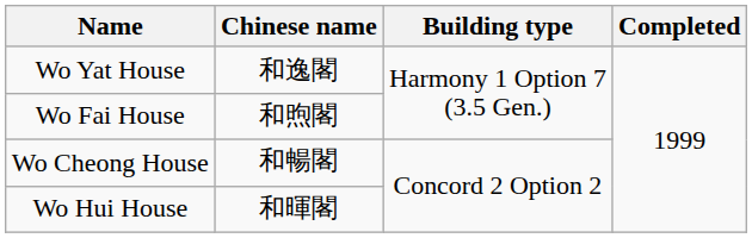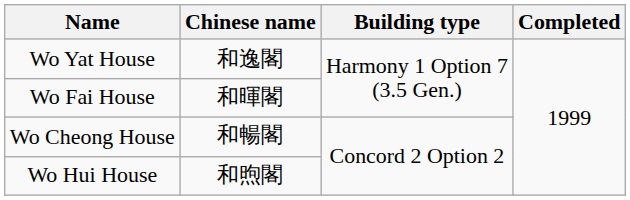 <table class="wikitable" style="text-align: center">
 <tr>
 <th>Name</th>
 <th>Chinese name</th>
 <th>Building type</th>
 <th>Completed</th>
 </tr>
 <tr>
 <td>Wo Yat House</td>
 <td>和逸閣</td>
 <td rowspan="2">Harmony 1 Option 7<br>(3.5 Gen.)</td>
 <td rowspan="4">1999</td>
 </tr>
 <tr>
 <td>Wo Fai House</td>
-<td>和煦閣</td>
+<td>和暉閣</td>
 </tr>
 <tr>
 <td>Wo Cheong House</td>
 <td>和暢閣</td>
 <td rowspan="2">Concord 2 Option 2</td>
 </tr>
 <tr>
 <td>Wo Hui House</td>
-<td>和暉閣</td>
+<td>和煦閣</td>
 </tr>
 </table>
